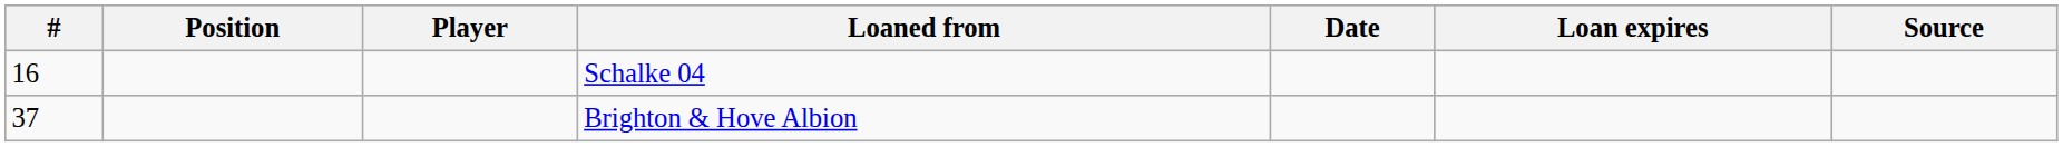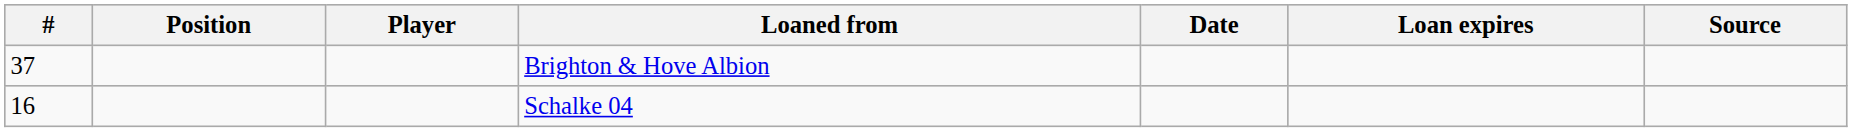 <table class="wikitable sortable" style="width:90%; text-align:center; font-size:95%; text-align:left;">
 <tr>
 <th>#</th>
 <th>Position</th>
 <th>Player</th>
 <th>Loaned from</th>
 <th>Date</th>
 <th>Loan expires</th>
 <th>Source</th>
 </tr>
 <tr>
+<td>37</td>
+<td></td>
+<td></td>
+<td> <a href='#'>Brighton & Hove Albion</a></td>
+<td></td>
+<td></td>
+<td></td>
+</tr>
+<tr>
 <td>16</td>
 <td></td>
 <td></td>
 <td> <a href='#'>Schalke 04</a></td>
 <td></td>
 <td></td>
 <td></td>
 </tr>
-<tr>
-<td>37</td>
-<td></td>
-<td></td>
-<td> <a href='#'>Brighton & Hove Albion</a></td>
-<td></td>
-<td></td>
-<td></td>
-</tr>
 </table>
